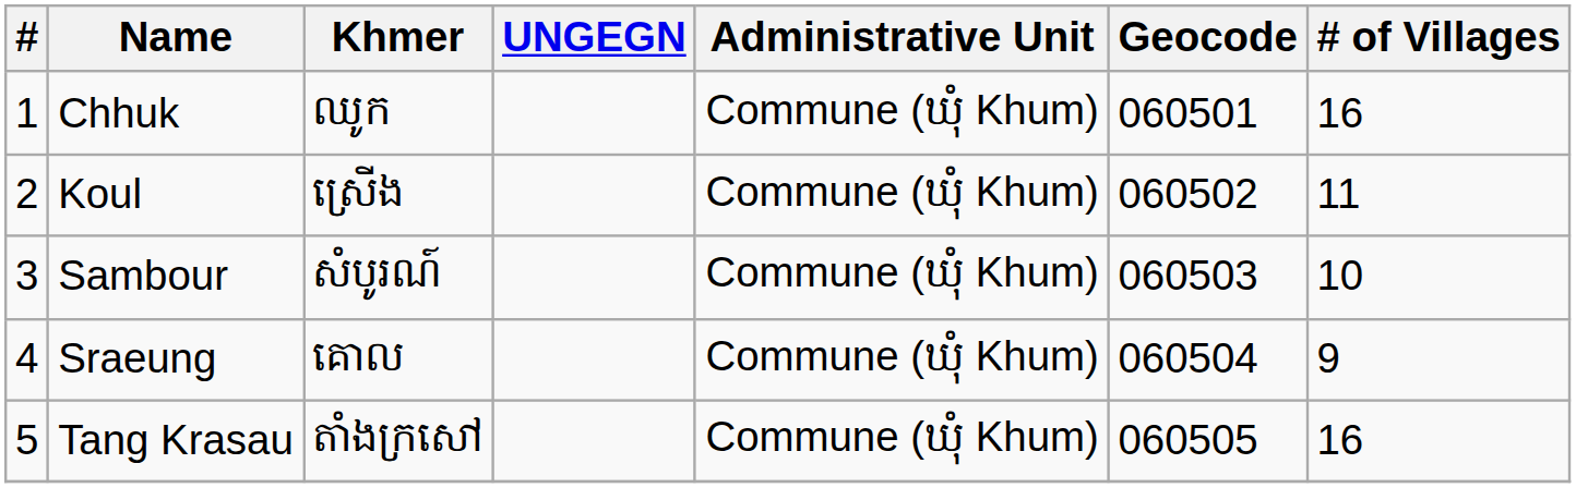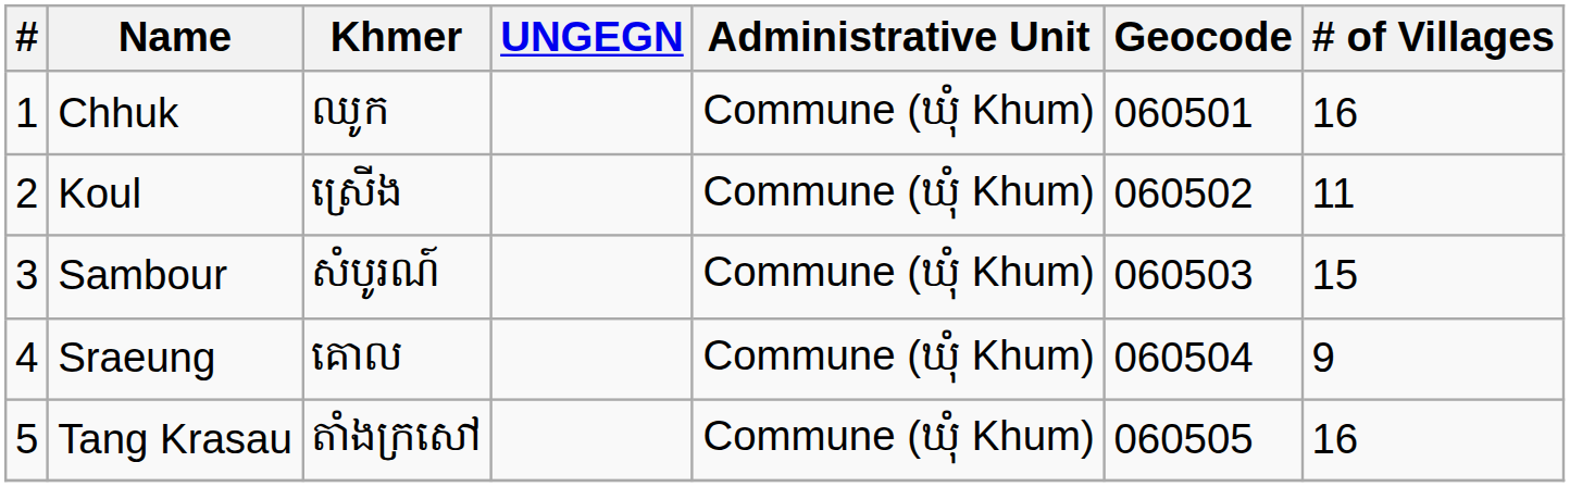 <table class="wikitable sortable">
 <tr>
 <th>#</th>
 <th>Name</th>
 <th>Khmer</th>
 <th><a href='#'>UNGEGN</a></th>
 <th>Administrative Unit</th>
 <th>Geocode</th>
 <th># of Villages</th>
 </tr>
 <tr>
 <td>1</td>
 <td>Chhuk</td>
 <td>ឈូក</td>
 <td></td>
 <td>Commune (ឃុំ Khum)</td>
 <td>060501</td>
 <td>16</td>
 </tr>
 <tr>
 <td>2</td>
 <td>Koul</td>
 <td>ស្រើង</td>
 <td></td>
 <td>Commune (ឃុំ Khum)</td>
 <td>060502</td>
 <td>11</td>
 </tr>
 <tr>
 <td>3</td>
 <td>Sambour</td>
 <td>សំបូរណ៍</td>
 <td></td>
 <td>Commune (ឃុំ Khum)</td>
 <td>060503</td>
-<td>10</td>
+<td>15</td>
 </tr>
 <tr>
 <td>4</td>
 <td>Sraeung</td>
 <td>គោល</td>
 <td></td>
 <td>Commune (ឃុំ Khum)</td>
 <td>060504</td>
 <td>9</td>
 </tr>
 <tr>
 <td>5</td>
 <td>Tang Krasau</td>
 <td>តាំងក្រសៅ</td>
 <td></td>
 <td>Commune (ឃុំ Khum)</td>
 <td>060505</td>
 <td>16</td>
 </tr>
 <tr>
 </tr>
 </table>
